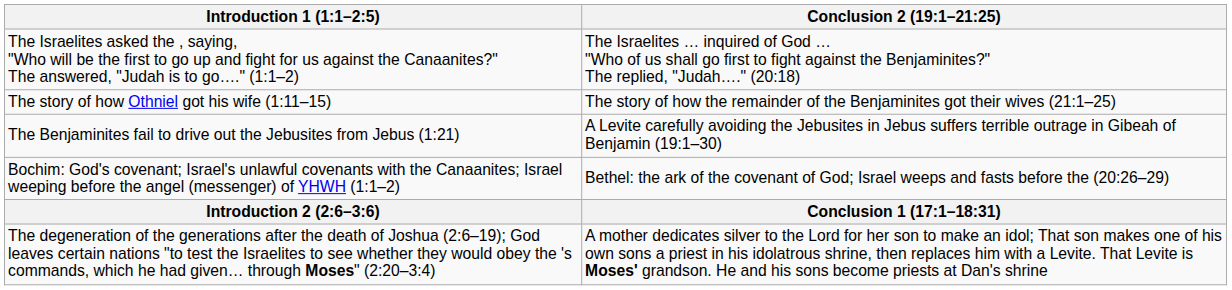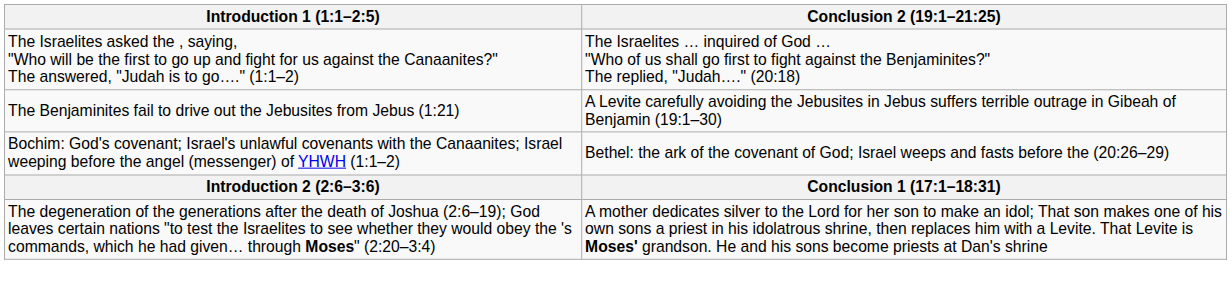 <table class=wikitable>
 <tr>
 <th>Introduction 1 (1:1–2:5)</th>
 <th>Conclusion 2 (19:1–21:25)</th>
 </tr>
 <tr>
 <td>The Israelites asked the , saying,<br>"Who will be the first to go up and fight for us against the Canaanites?"<br>The  answered, "Judah is to go…." (1:1–2)</td>
 <td>The Israelites … inquired of God …<br>"Who of us shall go first to fight against the Benjaminites?"<br>The  replied, "Judah…." (20:18)</td>
-</tr>
-<tr>
-<td>The story of how <a href='#'>Othniel</a> got his wife (1:11–15)</td>
-<td>The story of how the remainder of the Benjaminites got their wives (21:1–25)</td>
 </tr>
 <tr>
 <td>The Benjaminites fail to drive out the Jebusites from Jebus (1:21)</td>
 <td>A Levite carefully avoiding the Jebusites in Jebus suffers terrible outrage in Gibeah of Benjamin (19:1–30)</td>
 </tr>
 <tr>
 <td>Bochim: God's covenant; Israel's unlawful covenants with the Canaanites; Israel weeping before the angel (messenger) of <a href='#'>YHWH</a> (1:1–2)</td>
 <td>Bethel: the ark of the covenant of God; Israel weeps and fasts before the  (20:26–29)</td>
 </tr>
 <tr>
 <th>Introduction 2 (2:6–3:6)</th>
 <th>Conclusion 1 (17:1–18:31)</th>
 </tr>
 <tr>
 <td>The degeneration of the generations after the death of Joshua (2:6–19); God leaves certain nations "to test the Israelites to see whether they would obey the 's commands, which he had given… through <strong>Moses</strong>" (2:20–3:4)</td>
 <td>A mother dedicates silver to the Lord for her son to make an idol; That son makes one of his own sons a priest in his idolatrous shrine, then replaces him with a Levite. That Levite is <strong>Moses' </strong>grandson. He and his sons become priests at Dan's shrine</td>
 </tr>
 </table>
